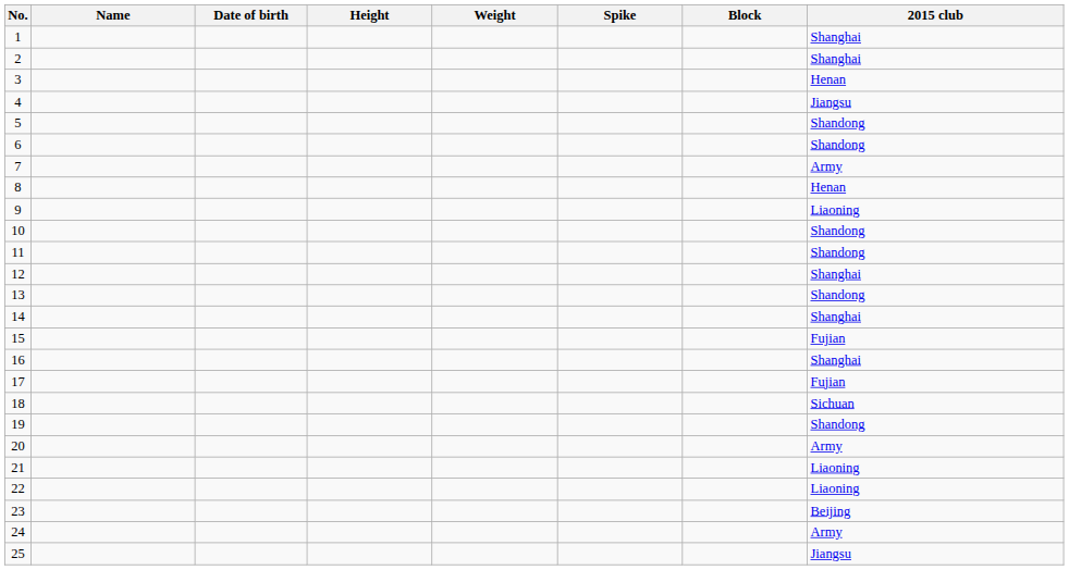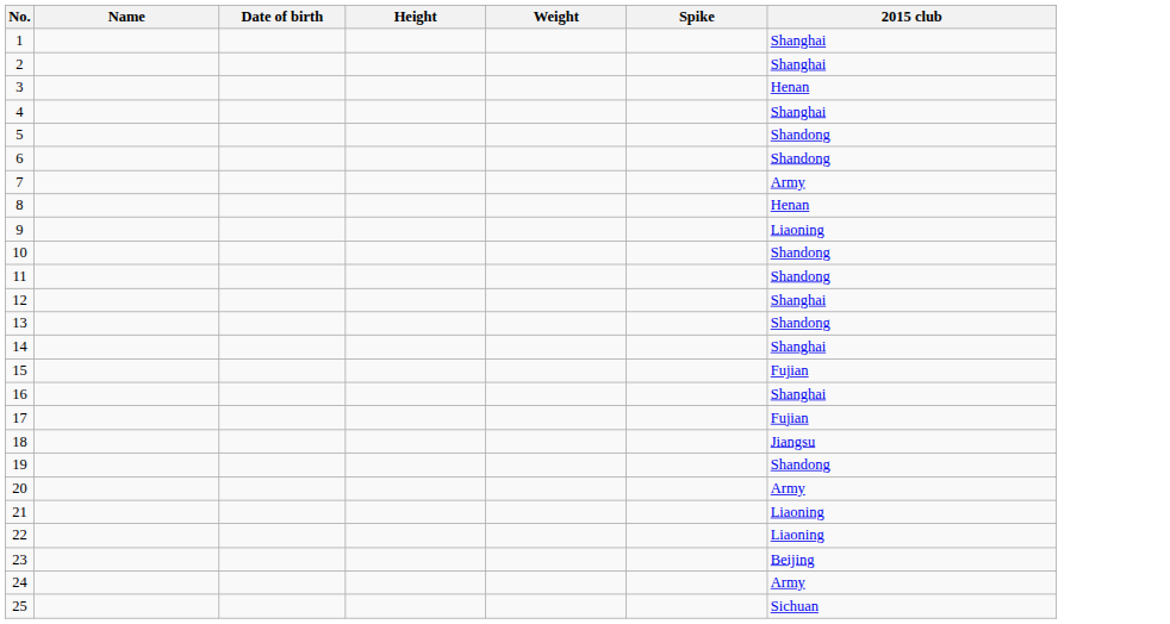 <table class="wikitable sortable" style="font-size:100%; text-align:center;">
 <tr>
 <th>No.</th>
 <th style="width:12em">Name</th>
 <th style="width:8em">Date of birth</th>
 <th style="width:9em">Height</th>
 <th style="width:9em">Weight</th>
 <th style="width:9em">Spike</th>
-<th style="width:9em">Block</th>
 <th style="width:19em">2015 club</th>
 </tr>
 <tr>
 <td>1</td>
 <td align=left></td>
 <td align=right></td>
-<td></td>
 <td></td>
 <td></td>
 <td></td>
 <td align=left><a href='#'>Shanghai</a></td>
 </tr>
 <tr>
 <td>2</td>
 <td align=left></td>
 <td align=right></td>
 <td></td>
 <td></td>
 <td></td>
-<td></td>
 <td align=left><a href='#'>Shanghai</a></td>
 </tr>
 <tr>
 <td>3</td>
 <td align=left></td>
 <td align=right></td>
-<td></td>
 <td></td>
 <td></td>
 <td></td>
 <td align=left><a href='#'>Henan</a></td>
 </tr>
 <tr>
 <td>4</td>
 <td align=left></td>
 <td align=right></td>
 <td></td>
 <td></td>
 <td></td>
-<td></td>
-<td align=left><a href='#'>Jiangsu</a></td>
+<td align=left><a href='#'>Shanghai</a></td>
 </tr>
 <tr>
 <td>5</td>
 <td align=left></td>
 <td align=right></td>
-<td></td>
 <td></td>
 <td></td>
 <td></td>
 <td align=left><a href='#'>Shandong</a></td>
 </tr>
 <tr>
 <td>6</td>
 <td align=left></td>
 <td align=right></td>
 <td></td>
 <td></td>
 <td></td>
-<td></td>
 <td align=left><a href='#'>Shandong</a></td>
 </tr>
 <tr>
 <td>7</td>
 <td align=left></td>
 <td align=right></td>
-<td></td>
 <td></td>
 <td></td>
 <td></td>
 <td align=left><a href='#'>Army</a></td>
 </tr>
 <tr>
 <td>8</td>
 <td align=left></td>
 <td align=right></td>
 <td></td>
 <td></td>
 <td></td>
-<td></td>
 <td align=left><a href='#'>Henan</a></td>
 </tr>
 <tr>
 <td>9</td>
 <td align=left></td>
 <td align=right></td>
-<td></td>
 <td></td>
 <td></td>
 <td></td>
 <td align=left><a href='#'>Liaoning</a></td>
 </tr>
 <tr>
 <td>10</td>
 <td align=left></td>
 <td align=right></td>
 <td></td>
 <td></td>
 <td></td>
-<td></td>
 <td align=left><a href='#'>Shandong</a></td>
 </tr>
 <tr>
 <td>11</td>
 <td align=left></td>
 <td align=right></td>
-<td></td>
 <td></td>
 <td></td>
 <td></td>
 <td align=left><a href='#'>Shandong</a></td>
 </tr>
 <tr>
 <td>12</td>
 <td align=left></td>
 <td align=right></td>
 <td></td>
 <td></td>
 <td></td>
-<td></td>
 <td align=left><a href='#'>Shanghai</a></td>
 </tr>
 <tr>
 <td>13</td>
 <td align=left></td>
 <td align=right></td>
-<td></td>
 <td></td>
 <td></td>
 <td></td>
 <td align=left><a href='#'>Shandong</a></td>
 </tr>
 <tr>
 <td>14</td>
 <td align=left></td>
 <td align=right></td>
 <td></td>
 <td></td>
 <td></td>
-<td></td>
 <td align=left><a href='#'>Shanghai</a></td>
 </tr>
 <tr>
 <td>15</td>
 <td align=left></td>
 <td align=right></td>
-<td></td>
 <td></td>
 <td></td>
 <td></td>
 <td align=left><a href='#'>Fujian</a></td>
 </tr>
 <tr>
 <td>16</td>
 <td align=left></td>
 <td align=right></td>
 <td></td>
 <td></td>
 <td></td>
-<td></td>
 <td align=left><a href='#'>Shanghai</a></td>
 </tr>
 <tr>
 <td>17</td>
 <td align=left></td>
 <td align=right></td>
-<td></td>
 <td></td>
 <td></td>
 <td></td>
 <td align=left><a href='#'>Fujian</a></td>
 </tr>
 <tr>
 <td>18</td>
 <td align=left></td>
 <td align=right></td>
 <td></td>
 <td></td>
 <td></td>
-<td></td>
-<td align=left><a href='#'>Sichuan</a></td>
+<td align=left><a href='#'>Jiangsu</a></td>
 </tr>
 <tr>
 <td>19</td>
 <td align=left></td>
 <td align=right></td>
-<td></td>
 <td></td>
 <td></td>
 <td></td>
 <td align=left><a href='#'>Shandong</a></td>
 </tr>
 <tr>
 <td>20</td>
 <td align=left></td>
 <td align=right></td>
 <td></td>
 <td></td>
 <td></td>
-<td></td>
 <td align=left><a href='#'>Army</a></td>
 </tr>
 <tr>
 <td>21</td>
 <td align=left></td>
 <td align=right></td>
-<td></td>
 <td></td>
 <td></td>
 <td></td>
 <td align=left><a href='#'>Liaoning</a></td>
 </tr>
 <tr>
 <td>22</td>
 <td align=left></td>
 <td align=right></td>
 <td></td>
 <td></td>
 <td></td>
-<td></td>
 <td align=left><a href='#'>Liaoning</a></td>
 </tr>
 <tr>
 <td>23</td>
 <td align=left></td>
 <td align=right></td>
-<td></td>
 <td></td>
 <td></td>
 <td></td>
 <td align=left><a href='#'>Beijing</a></td>
 </tr>
 <tr>
 <td>24</td>
 <td align=left></td>
 <td align=right></td>
 <td></td>
 <td></td>
 <td></td>
-<td></td>
 <td align=left><a href='#'>Army</a></td>
 </tr>
 <tr>
 <td>25</td>
 <td align=left></td>
 <td align=right></td>
 <td></td>
 <td></td>
 <td></td>
-<td></td>
-<td align=left><a href='#'>Jiangsu</a></td>
+<td align=left><a href='#'>Sichuan</a></td>
 </tr>
 </table>
